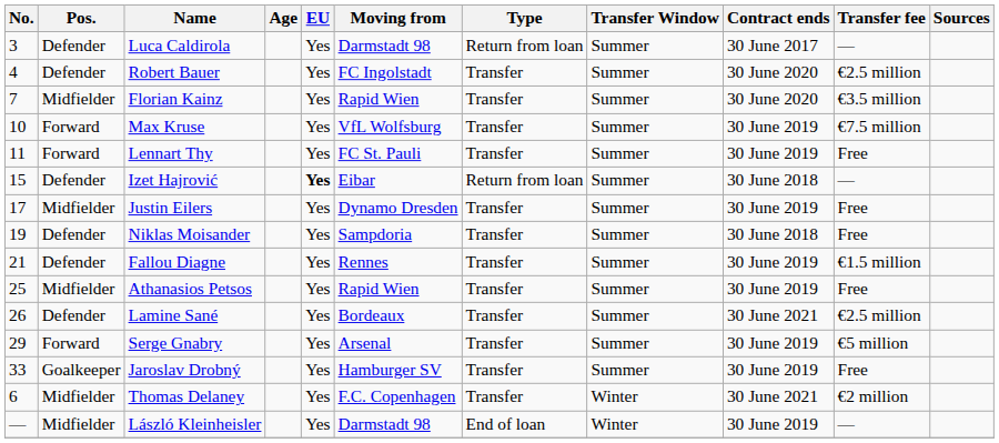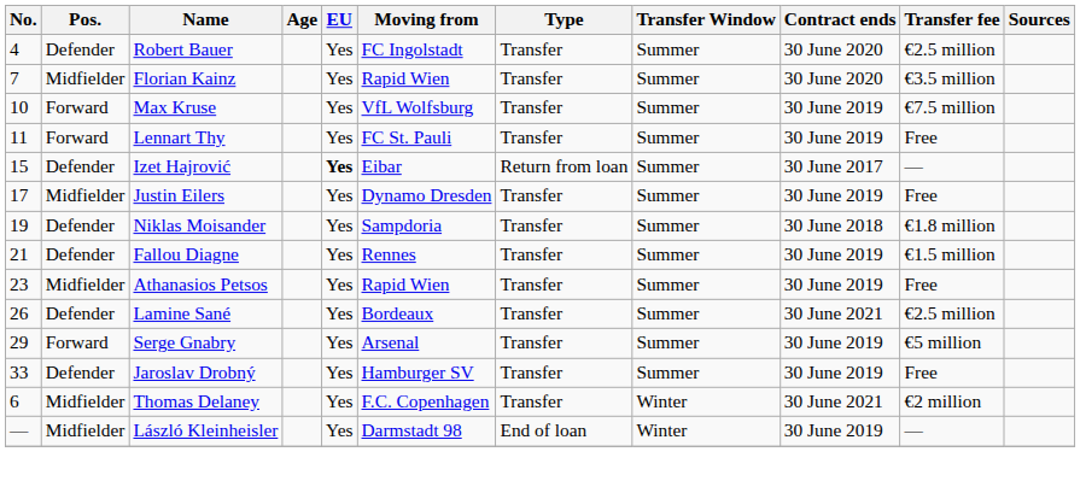 <table class="wikitable">
 <tr>
 <th>No.</th>
 <th>Pos.</th>
 <th>Name</th>
 <th>Age</th>
 <th><a href='#'>EU</a></th>
 <th>Moving from</th>
 <th>Type</th>
 <th>Transfer Window</th>
 <th>Contract ends</th>
 <th>Transfer fee</th>
 <th>Sources</th>
-</tr>
-<tr>
-<td>3</td>
-<td>Defender</td>
-<td><a href='#'>Luca Caldirola</a></td>
-<td></td>
-<td>Yes</td>
-<td><a href='#'>Darmstadt 98</a></td>
-<td>Return from loan</td>
-<td>Summer</td>
-<td>30 June 2017</td>
-<td>—</td>
-<td></td>
 </tr>
 <tr>
 <td>4</td>
 <td>Defender</td>
 <td><a href='#'>Robert Bauer</a></td>
 <td></td>
 <td>Yes</td>
 <td><a href='#'>FC Ingolstadt</a></td>
 <td>Transfer</td>
 <td>Summer</td>
 <td>30 June 2020</td>
 <td>€2.5 million</td>
 <td></td>
 </tr>
 <tr>
 <td>7</td>
 <td>Midfielder</td>
 <td><a href='#'>Florian Kainz</a></td>
 <td></td>
 <td>Yes</td>
 <td><a href='#'>Rapid Wien</a></td>
 <td>Transfer</td>
 <td>Summer</td>
 <td>30 June 2020</td>
 <td>€3.5 million</td>
 <td></td>
 </tr>
 <tr>
 <td>10</td>
 <td>Forward</td>
 <td><a href='#'>Max Kruse</a></td>
 <td></td>
 <td>Yes</td>
 <td><a href='#'>VfL Wolfsburg</a></td>
 <td>Transfer</td>
 <td>Summer</td>
 <td>30 June 2019</td>
 <td>€7.5 million</td>
 <td></td>
 </tr>
 <tr>
 <td>11</td>
 <td>Forward</td>
 <td><a href='#'>Lennart Thy</a></td>
 <td></td>
 <td>Yes</td>
 <td><a href='#'>FC St. Pauli</a></td>
 <td>Transfer</td>
 <td>Summer</td>
 <td>30 June 2019</td>
 <td>Free</td>
 <td></td>
 </tr>
 <tr>
 <td>15</td>
 <td>Defender</td>
 <td><a href='#'>Izet Hajrović</a></td>
 <td></td>
 <td><strong>Yes</strong></td>
 <td><a href='#'>Eibar</a></td>
 <td>Return from loan</td>
 <td>Summer</td>
-<td>30 June 2018</td>
+<td>30 June 2017</td>
 <td>—</td>
 <td></td>
 </tr>
 <tr>
 <td>17</td>
 <td>Midfielder</td>
 <td><a href='#'>Justin Eilers</a></td>
 <td></td>
 <td>Yes</td>
 <td><a href='#'>Dynamo Dresden</a></td>
 <td>Transfer</td>
 <td>Summer</td>
 <td>30 June 2019</td>
 <td>Free</td>
 <td></td>
 </tr>
 <tr>
 <td>19</td>
 <td>Defender</td>
 <td><a href='#'>Niklas Moisander</a></td>
 <td></td>
 <td>Yes</td>
 <td><a href='#'>Sampdoria</a></td>
 <td>Transfer</td>
 <td>Summer</td>
 <td>30 June 2018</td>
-<td>Free</td>
+<td>€1.8 million</td>
 <td></td>
 </tr>
 <tr>
 <td>21</td>
 <td>Defender</td>
 <td><a href='#'>Fallou Diagne</a></td>
 <td></td>
 <td>Yes</td>
 <td><a href='#'>Rennes</a></td>
 <td>Transfer</td>
 <td>Summer</td>
 <td>30 June 2019</td>
 <td>€1.5 million</td>
 <td></td>
 </tr>
 <tr>
-<td>25</td>
+<td>23</td>
 <td>Midfielder</td>
 <td><a href='#'>Athanasios Petsos</a></td>
 <td></td>
 <td>Yes</td>
 <td><a href='#'>Rapid Wien</a></td>
 <td>Transfer</td>
 <td>Summer</td>
 <td>30 June 2019</td>
 <td>Free</td>
 <td></td>
 </tr>
 <tr>
 <td>26</td>
 <td>Defender</td>
 <td><a href='#'>Lamine Sané</a></td>
 <td></td>
 <td>Yes</td>
 <td><a href='#'>Bordeaux</a></td>
 <td>Transfer</td>
 <td>Summer</td>
 <td>30 June 2021</td>
 <td>€2.5 million</td>
 <td></td>
 </tr>
 <tr>
 <td>29</td>
 <td>Forward</td>
 <td><a href='#'>Serge Gnabry</a></td>
 <td></td>
 <td>Yes</td>
 <td><a href='#'>Arsenal</a></td>
 <td>Transfer</td>
 <td>Summer</td>
 <td>30 June 2019</td>
 <td>€5 million</td>
 <td></td>
 </tr>
 <tr>
 <td>33</td>
-<td>Goalkeeper</td>
+<td>Defender</td>
 <td><a href='#'>Jaroslav Drobný</a></td>
 <td></td>
 <td>Yes</td>
 <td><a href='#'>Hamburger SV</a></td>
 <td>Transfer</td>
 <td>Summer</td>
 <td>30 June 2019</td>
 <td>Free</td>
 <td></td>
 </tr>
 <tr>
 <td>6</td>
 <td>Midfielder</td>
 <td><a href='#'>Thomas Delaney</a></td>
 <td></td>
 <td>Yes</td>
 <td><a href='#'>F.C. Copenhagen</a></td>
 <td>Transfer</td>
 <td>Winter</td>
 <td>30 June 2021</td>
 <td>€2 million</td>
 <td></td>
 </tr>
 <tr>
 <td>—</td>
 <td>Midfielder</td>
 <td><a href='#'>László Kleinheisler</a></td>
 <td></td>
 <td>Yes</td>
 <td><a href='#'>Darmstadt 98</a></td>
 <td>End of loan</td>
 <td>Winter</td>
 <td>30 June 2019</td>
 <td>—</td>
 <td></td>
 </tr>
 <tr>
 </tr>
 </table>
